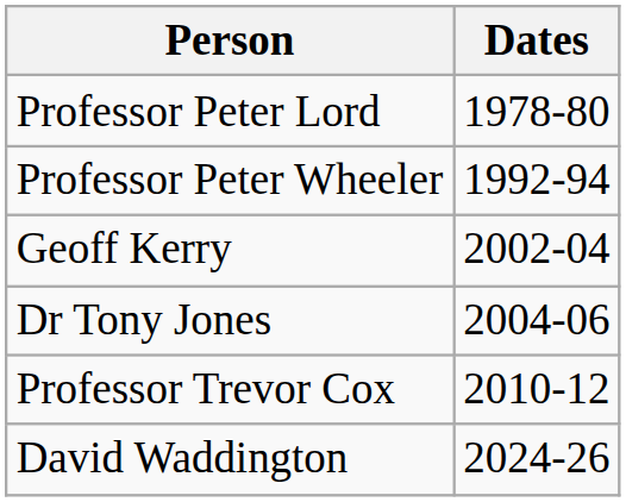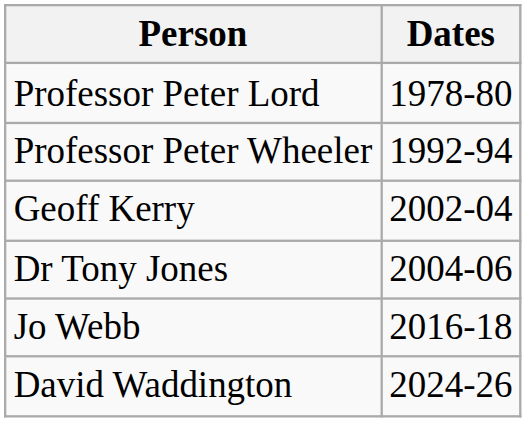 <table class="wikitable">
 <tr>
 <th>Person</th>
 <th>Dates</th>
 </tr>
 <tr>
 <td>Professor Peter Lord</td>
 <td>1978-80</td>
 </tr>
 <tr>
 <td>Professor Peter Wheeler</td>
 <td>1992-94</td>
 </tr>
 <tr>
 <td>Geoff Kerry</td>
 <td>2002-04</td>
 </tr>
 <tr>
 <td>Dr Tony Jones</td>
 <td>2004-06</td>
 </tr>
 <tr>
-<td>Professor Trevor Cox</td>
-<td>2010-12</td>
+<td>Jo Webb</td>
+<td>2016-18</td>
 </tr>
 <tr>
 <td>David Waddington</td>
 <td>2024-26</td>
 </tr>
 </table>
